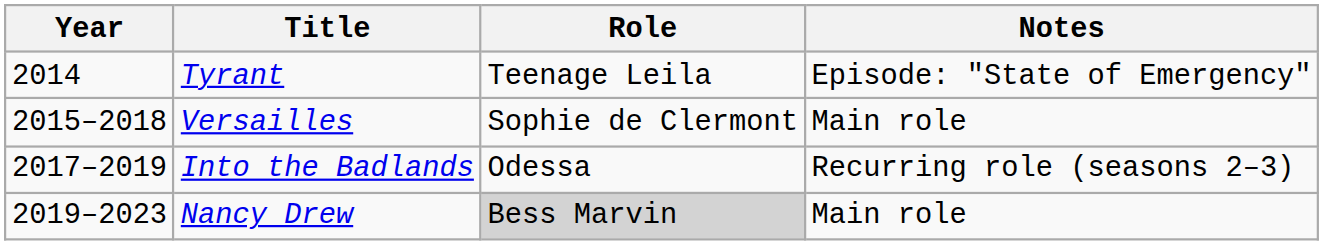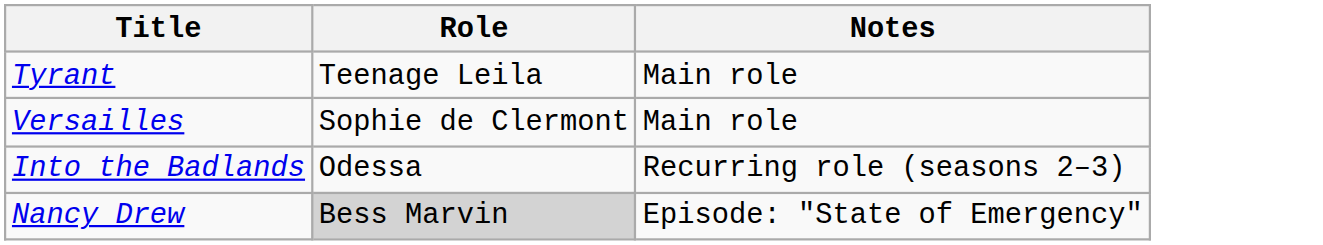 <table class="wikitable">
 <tr>
-<th>Year</th>
 <th>Title</th>
 <th>Role</th>
 <th class="unsortable">Notes</th>
 </tr>
 <tr>
-<td>2014</td>
 <td><em><a href='#'>Tyrant</a></em></td>
 <td>Teenage Leila</td>
-<td>Episode: "State of Emergency"</td>
+<td>Main role</td>
 </tr>
 <tr>
-<td>2015–2018</td>
 <td><em><a href='#'>Versailles</a></em></td>
 <td>Sophie de Clermont</td>
 <td>Main role</td>
 </tr>
 <tr>
-<td>2017–2019</td>
 <td><em><a href='#'>Into the Badlands</a></em></td>
 <td>Odessa</td>
 <td>Recurring role (seasons 2–3)</td>
 </tr>
 <tr>
-<td>2019–2023</td>
 <td><em><a href='#'>Nancy Drew</a></em></td>
 <td style="background: lightgrey;">Bess Marvin</td>
-<td>Main role</td>
+<td>Episode: "State of Emergency"</td>
 </tr>
 </table>
